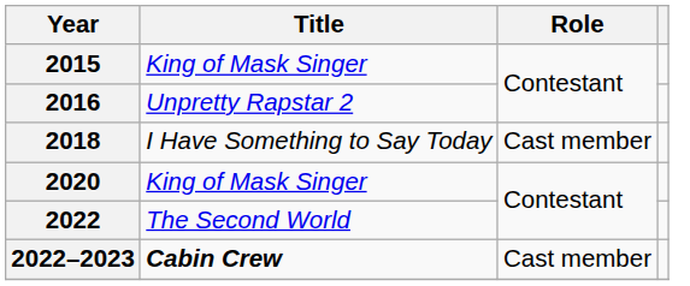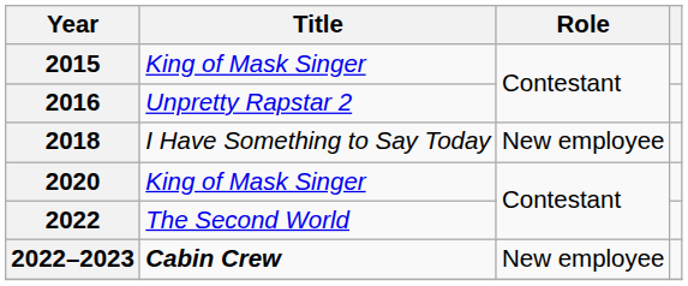 <table class="wikitable plainrowheaders">
 <tr>
 <th scope="col">Year</th>
 <th scope="col">Title</th>
 <th scope="col">Role</th>
 <th scope="col" class="unsortable"></th>
 </tr>
 <tr>
 <th scope="row">2015</th>
 <td><em><a href='#'>King of Mask Singer</a></em></td>
 <td rowspan="2">Contestant</td>
 <td style="text-align:center"></td>
 </tr>
 <tr>
 <th scope="row">2016</th>
 <td><em><a href='#'>Unpretty Rapstar 2</a></em></td>
 <td style="text-align:center"></td>
 </tr>
 <tr>
 <th scope="row">2018</th>
 <td><em>I Have Something to Say Today</em></td>
-<td>Cast member</td>
+<td>New employee</td>
 <td style="text-align:center"></td>
 </tr>
 <tr>
 <th scope="row">2020</th>
 <td><em><a href='#'>King of Mask Singer</a></em></td>
 <td rowspan=2>Contestant</td>
 <td style="text-align:center"></td>
 </tr>
 <tr>
 <th scope="row">2022</th>
 <td><em><a href='#'>The Second World</a></em></td>
 <td style="text-align:center"></td>
 </tr>
 <tr>
 <th scope="row">2022–2023</th>
 <td><strong><em>Cabin Crew</em></strong></td>
-<td>Cast member</td>
+<td>New employee</td>
 <td style="text-align:center"></td>
 </tr>
 <tr>
 </tr>
 </table>
